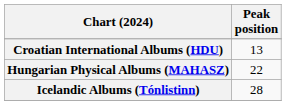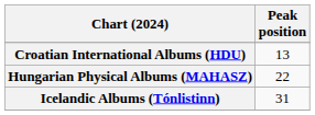 <table class="wikitable sortable plainrowheaders" style="text-align:center">
 <tr>
 <th scope="col">Chart (2024)</th>
 <th scope="col">Peak<br>position</th>
 </tr>
 <tr>
 </tr>
 <tr>
 </tr>
 <tr>
 <th scope="row">Croatian International Albums (<a href='#'>HDU</a>)</th>
 <td>13</td>
 </tr>
 <tr>
 <th scope="row">Hungarian Physical Albums (<a href='#'>MAHASZ</a>)</th>
 <td>22</td>
 </tr>
 <tr>
 <th scope="row">Icelandic Albums (<a href='#'>Tónlistinn</a>)</th>
-<td>28</td>
+<td>31</td>
 </tr>
 <tr>
 </tr>
 </table>
